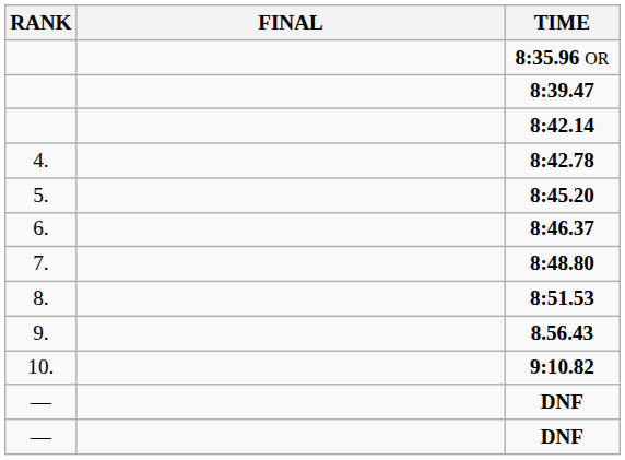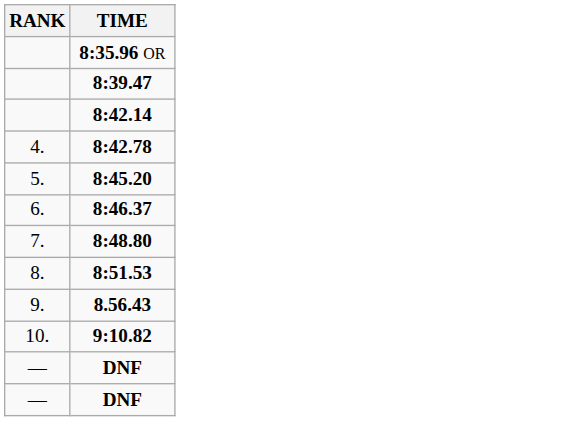 <table class="wikitable" style="border-collapse: collapse; font-size: 90%;">
 <tr>
 <th>RANK</th>
-<th style="width: 20em">FINAL</th>
 <th style="width: 5em">TIME</th>
 </tr>
 <tr>
 <td align="center"></td>
-<td></td>
 <td align="center"><strong>8:35.96</strong> <small>OR</small></td>
 </tr>
 <tr>
 <td align="center"></td>
-<td></td>
 <td align="center"><strong>8:39.47</strong></td>
 </tr>
 <tr>
 <td align="center"></td>
-<td></td>
 <td align="center"><strong>8:42.14</strong></td>
 </tr>
 <tr>
 <td align="center">4.</td>
-<td></td>
 <td align="center"><strong>8:42.78</strong></td>
 </tr>
 <tr>
 <td align="center">5.</td>
-<td></td>
 <td align="center"><strong>8:45.20</strong></td>
 </tr>
 <tr>
 <td align="center">6.</td>
-<td></td>
 <td align="center"><strong>8:46.37</strong></td>
 </tr>
 <tr>
 <td align="center">7.</td>
-<td></td>
 <td align="center"><strong>8:48.80</strong></td>
 </tr>
 <tr>
 <td align="center">8.</td>
-<td></td>
 <td align="center"><strong>8:51.53</strong></td>
 </tr>
 <tr>
 <td align="center">9.</td>
-<td></td>
 <td align="center"><strong>8.56.43</strong></td>
 </tr>
 <tr>
 <td align="center">10.</td>
-<td></td>
 <td align="center"><strong>9:10.82</strong></td>
 </tr>
 <tr>
 <td align="center">—</td>
-<td></td>
 <td align="center"><strong>DNF</strong></td>
 </tr>
 <tr>
 <td align="center">—</td>
-<td></td>
 <td align="center"><strong>DNF</strong></td>
 </tr>
 </table>
